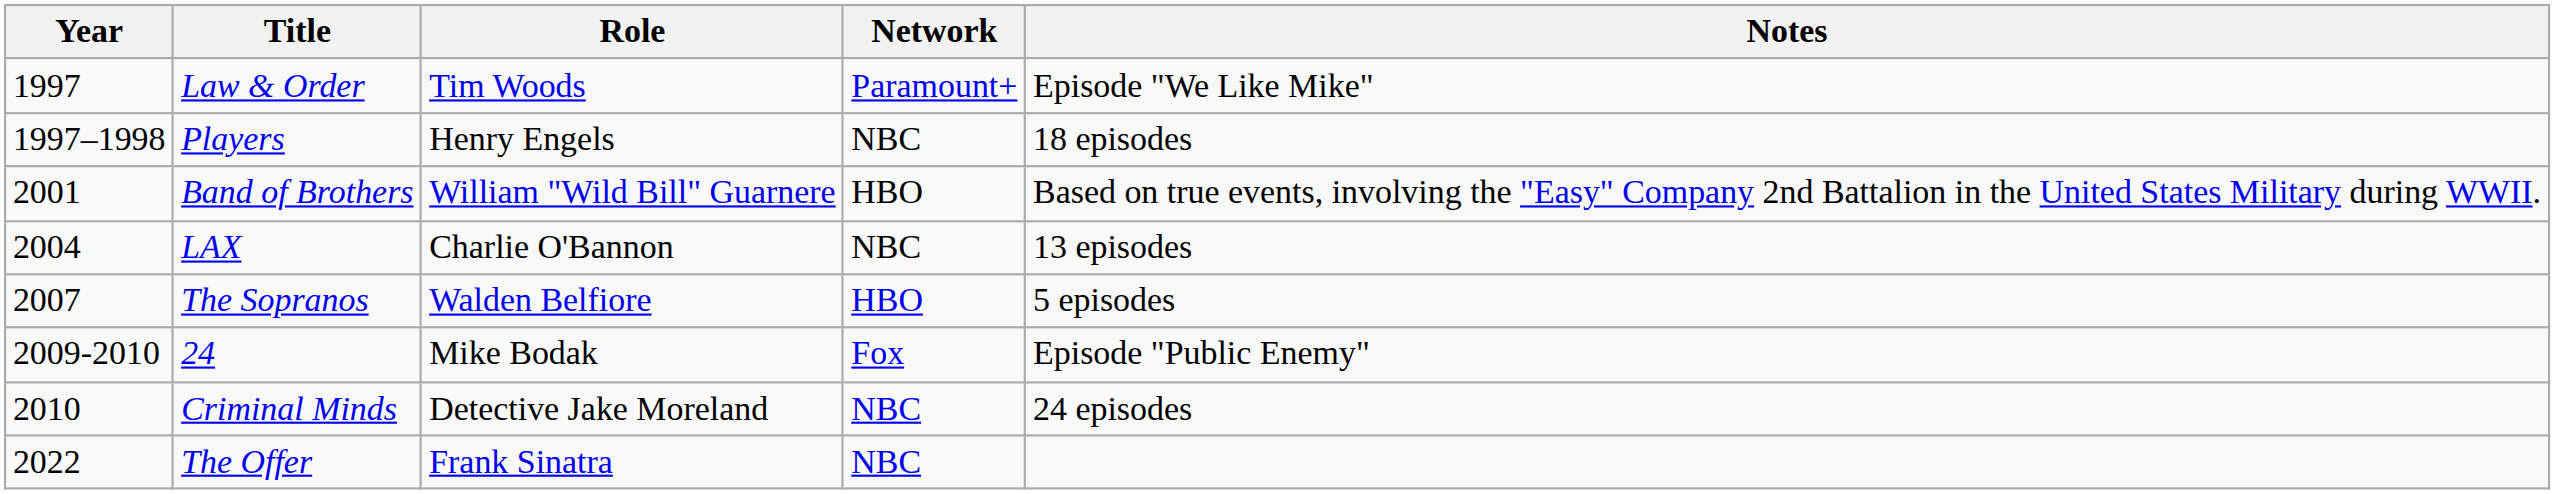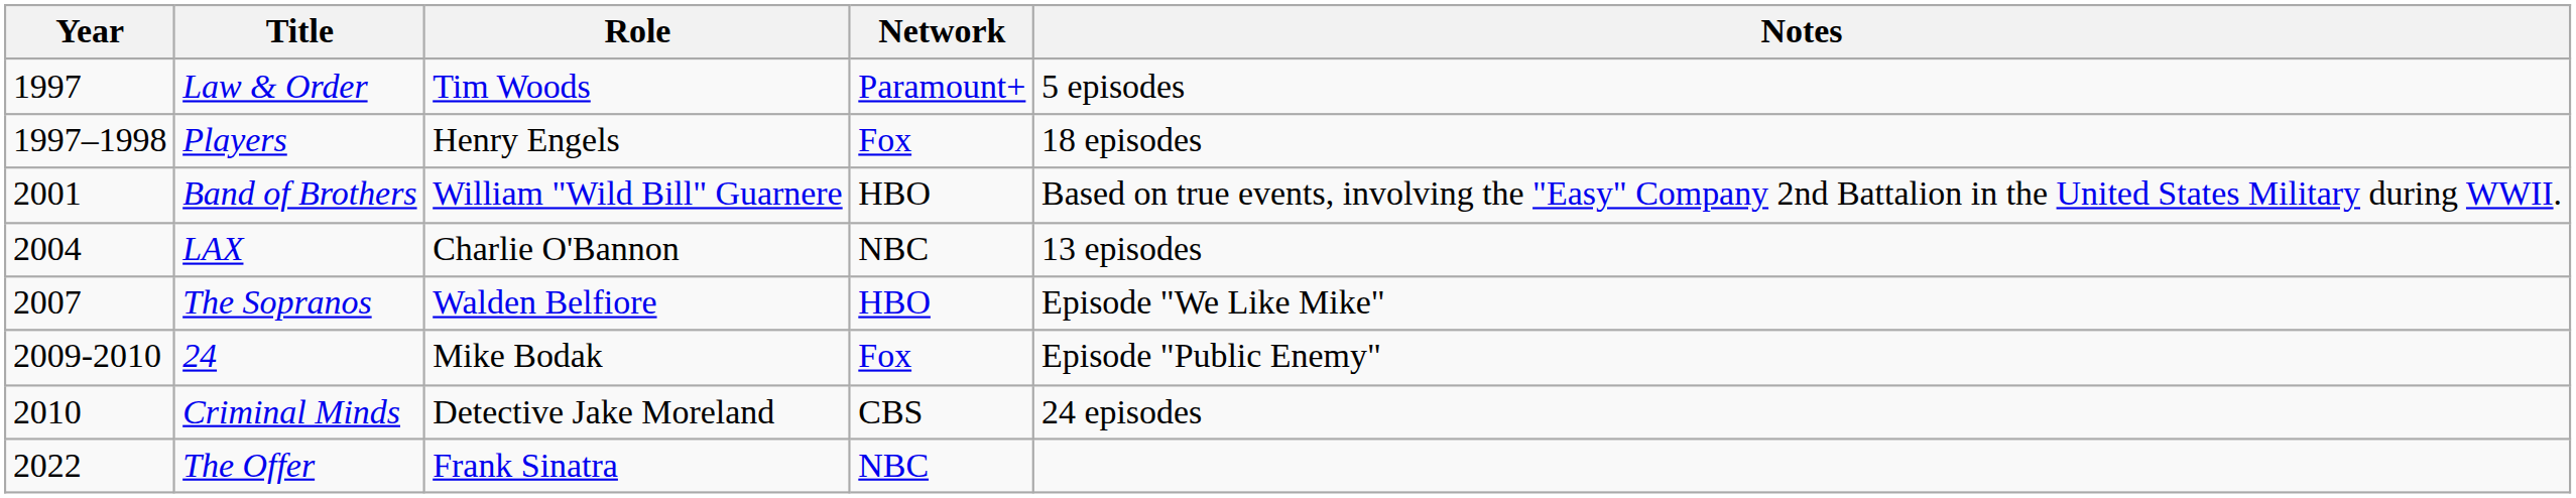 <table class="wikitable sortable">
 <tr>
 <th>Year</th>
 <th>Title</th>
 <th>Role</th>
 <th>Network</th>
 <th class="unsortable">Notes</th>
 </tr>
 <tr>
 <td>1997</td>
 <td><em><a href='#'>Law & Order</a></em></td>
 <td><a href='#'>Tim Woods</a></td>
 <td><a href='#'>Paramount+</a></td>
-<td>Episode "We Like Mike"</td>
+<td>5 episodes</td>
 </tr>
 <tr>
 <td>1997–1998</td>
 <td><em><a href='#'>Players</a></em></td>
 <td>Henry Engels</td>
-<td>NBC</td>
+<td><a href='#'>Fox</a></td>
 <td>18 episodes</td>
 </tr>
 <tr>
 <td>2001</td>
 <td><em><a href='#'>Band of Brothers</a></em></td>
 <td><a href='#'>William "Wild Bill" Guarnere</a></td>
 <td>HBO</td>
 <td>Based on true events, involving the <a href='#'>"Easy" Company</a> 2nd Battalion in the <a href='#'>United States Military</a> during <a href='#'>WWII</a>.</td>
 </tr>
 <tr>
 <td>2004</td>
 <td><em><a href='#'>LAX</a></em></td>
 <td>Charlie O'Bannon</td>
 <td>NBC</td>
 <td>13 episodes</td>
 </tr>
 <tr>
 <td>2007</td>
 <td><em><a href='#'>The Sopranos</a></em></td>
 <td><a href='#'>Walden Belfiore</a></td>
 <td><a href='#'>HBO</a></td>
-<td>5 episodes</td>
+<td>Episode "We Like Mike"</td>
 </tr>
 <tr>
 <td>2009-2010</td>
 <td><em><a href='#'>24</a></em></td>
 <td>Mike Bodak</td>
 <td><a href='#'>Fox</a></td>
 <td>Episode "Public Enemy"</td>
 </tr>
 <tr>
 <td>2010</td>
 <td><em><a href='#'>Criminal Minds</a></em></td>
 <td>Detective Jake Moreland</td>
-<td><a href='#'>NBC</a></td>
+<td>CBS</td>
 <td>24 episodes</td>
 </tr>
 <tr>
 <td>2022</td>
 <td><em><a href='#'>The Offer</a></em></td>
 <td><a href='#'>Frank Sinatra</a></td>
 <td><a href='#'>NBC</a></td>
 <td></td>
 </tr>
 </table>
